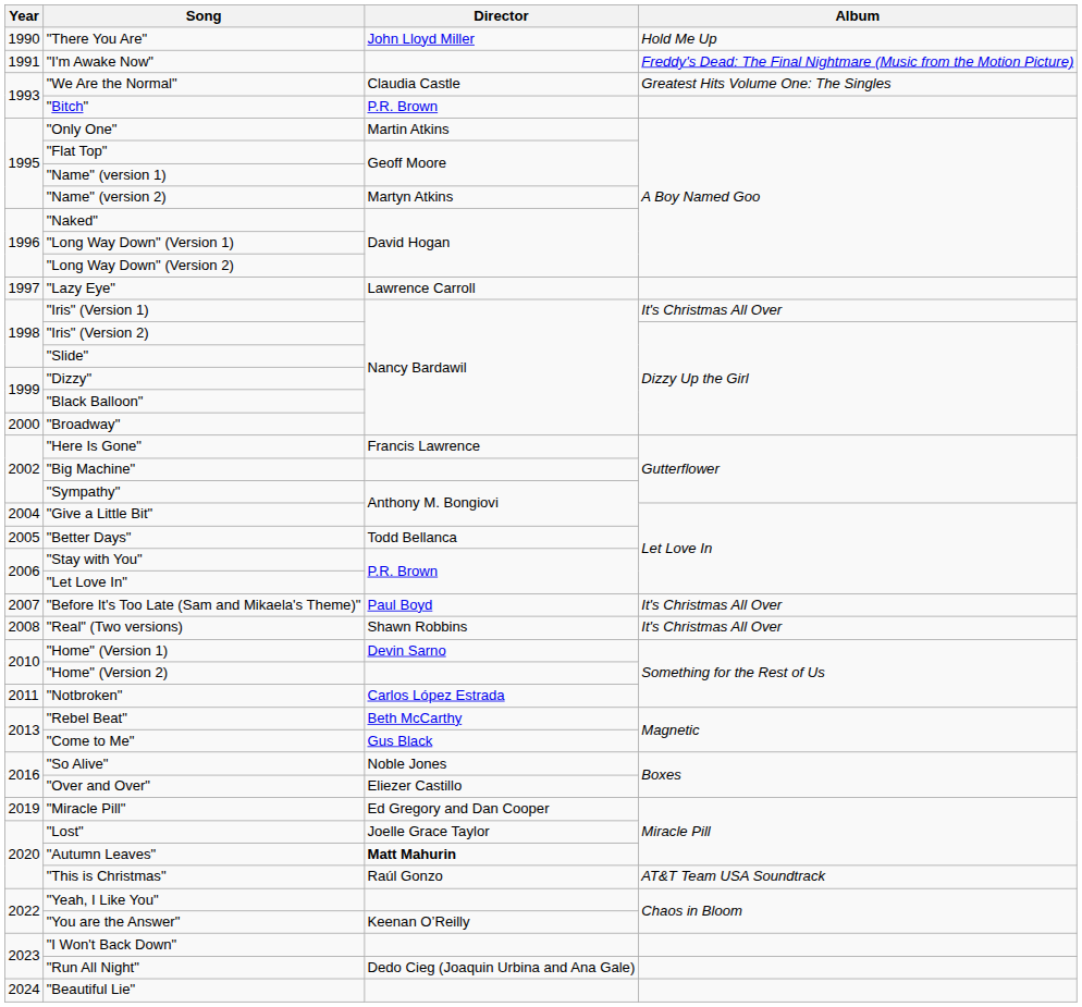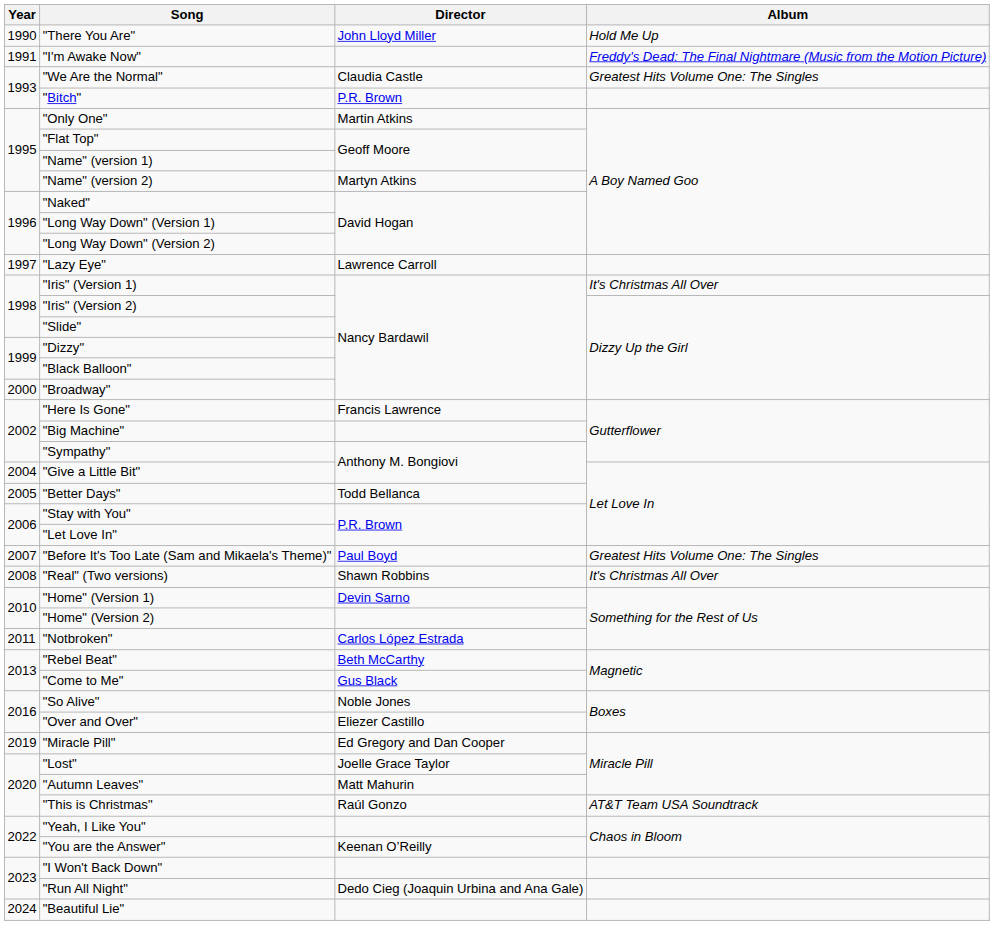 <table class="wikitable">
 <tr>
 <th>Year</th>
 <th>Song</th>
 <th>Director</th>
 <th>Album</th>
 </tr>
 <tr>
 <td>1990</td>
 <td>"There You Are"</td>
 <td><a href='#'>John Lloyd Miller</a></td>
 <td><em>Hold Me Up</em></td>
 </tr>
 <tr>
 <td>1991</td>
 <td>"I'm Awake Now"</td>
 <td></td>
 <td><em><a href='#'>Freddy's Dead: The Final Nightmare (Music from the Motion Picture)</a></em></td>
 </tr>
 <tr>
 <td rowspan=2>1993</td>
 <td>"We Are the Normal"</td>
 <td>Claudia Castle</td>
 <td><em>Greatest Hits Volume One: The Singles</em></td>
 </tr>
 <tr>
 <td>"<a href='#'>Bitch</a>"<br> </td>
 <td><a href='#'>P.R. Brown</a></td>
 <td></td>
 </tr>
 <tr>
 <td rowspan=4>1995</td>
 <td>"Only One"</td>
 <td>Martin Atkins</td>
 <td rowspan=7><em>A Boy Named Goo</em></td>
 </tr>
 <tr>
 <td>"Flat Top"</td>
 <td rowspan=2>Geoff Moore</td>
 </tr>
 <tr>
 <td>"Name" (version 1)</td>
 </tr>
 <tr>
 <td>"Name" (version 2)</td>
 <td>Martyn Atkins</td>
 </tr>
 <tr>
 <td rowspan=3>1996</td>
 <td>"Naked"</td>
 <td rowspan=3>David Hogan</td>
 </tr>
 <tr>
 <td>"Long Way Down" (Version 1)</td>
 </tr>
 <tr>
 <td>"Long Way Down" (Version 2)</td>
 </tr>
 <tr>
 <td>1997</td>
 <td>"Lazy Eye"</td>
 <td>Lawrence Carroll</td>
 <td></td>
 </tr>
 <tr>
 <td rowspan=3>1998</td>
 <td>"Iris" (Version 1)</td>
 <td rowspan=6>Nancy Bardawil</td>
 <td><em>It's Christmas All Over</em></td>
 </tr>
 <tr>
 <td>"Iris" (Version 2)</td>
 <td rowspan=5><em>Dizzy Up the Girl</em></td>
 </tr>
 <tr>
 <td>"Slide"</td>
 </tr>
 <tr>
 <td rowspan=2>1999</td>
 <td>"Dizzy"</td>
 </tr>
 <tr>
 <td>"Black Balloon"</td>
 </tr>
 <tr>
 <td>2000</td>
 <td>"Broadway"</td>
 </tr>
 <tr>
 <td rowspan=3>2002</td>
 <td>"Here Is Gone"</td>
 <td>Francis Lawrence</td>
 <td rowspan=3><em>Gutterflower</em></td>
 </tr>
 <tr>
 <td>"Big Machine"</td>
 <td></td>
 </tr>
 <tr>
 <td>"Sympathy"</td>
 <td rowspan=2>Anthony M. Bongiovi</td>
 </tr>
 <tr>
 <td>2004</td>
 <td>"Give a Little Bit"</td>
 <td rowspan=4><em>Let Love In</em></td>
 </tr>
 <tr>
 <td>2005</td>
 <td>"Better Days"</td>
 <td>Todd Bellanca</td>
 </tr>
 <tr>
 <td rowspan=2>2006</td>
 <td>"Stay with You"</td>
 <td rowspan=2><a href='#'>P.R. Brown</a></td>
 </tr>
 <tr>
 <td>"Let Love In"</td>
 </tr>
 <tr>
 <td>2007</td>
 <td>"Before It's Too Late (Sam and Mikaela's Theme)"</td>
 <td><a href='#'>Paul Boyd</a></td>
-<td><em>It's Christmas All Over</em></td>
+<td><em>Greatest Hits Volume One: The Singles</em></td>
 </tr>
 <tr>
 <td>2008</td>
 <td>"Real" (Two versions)</td>
 <td>Shawn Robbins</td>
 <td><em>It's Christmas All Over</em></td>
 </tr>
 <tr>
 <td rowspan=2>2010</td>
 <td>"Home" (Version 1)</td>
 <td><a href='#'>Devin Sarno</a></td>
 <td rowspan=3><em>Something for the Rest of Us</em></td>
 </tr>
 <tr>
 <td>"Home" (Version 2)</td>
 <td></td>
 </tr>
 <tr>
 <td>2011</td>
 <td>"Notbroken"</td>
 <td><a href='#'>Carlos López Estrada</a></td>
 </tr>
 <tr>
 <td rowspan=2>2013</td>
 <td>"Rebel Beat"</td>
 <td><a href='#'>Beth McCarthy</a></td>
 <td rowspan=2><em>Magnetic</em></td>
 </tr>
 <tr>
 <td>"Come to Me"</td>
 <td><a href='#'>Gus Black</a></td>
 </tr>
 <tr>
 <td rowspan=2>2016</td>
 <td>"So Alive"</td>
 <td>Noble Jones</td>
 <td rowspan=2><em>Boxes</em></td>
 </tr>
 <tr>
 <td>"Over and Over"</td>
 <td>Eliezer Castillo</td>
 </tr>
 <tr>
 <td>2019</td>
 <td>"Miracle Pill"</td>
 <td>Ed Gregory and Dan Cooper</td>
 <td rowspan=3><em>Miracle Pill</em></td>
 </tr>
 <tr>
 <td rowspan=3>2020</td>
 <td>"Lost"</td>
 <td>Joelle Grace Taylor</td>
 </tr>
 <tr>
 <td>"Autumn Leaves"</td>
-<td><strong>Matt Mahurin</strong></td>
+<td>Matt Mahurin</td>
 </tr>
 <tr>
 <td>"This is Christmas"</td>
 <td>Raúl Gonzo</td>
 <td><em>AT&T Team USA Soundtrack</em></td>
 </tr>
 <tr>
 <td rowspan=2>2022</td>
 <td>"Yeah, I Like You"</td>
 <td></td>
 <td rowspan=2><em>Chaos in Bloom</em></td>
 </tr>
 <tr>
 <td>"You are the Answer"</td>
 <td>Keenan O’Reilly</td>
 </tr>
 <tr>
 <td rowspan=2>2023</td>
 <td>"I Won't Back Down"<br> </td>
 <td></td>
 <td></td>
 </tr>
 <tr>
 <td>"Run All Night"</td>
 <td>Dedo Cieg (Joaquin Urbina and Ana Gale)</td>
 <td></td>
 </tr>
 <tr>
 <td>2024</td>
 <td>"Beautiful Lie"</td>
 <td></td>
 <td></td>
 </tr>
 </table>
